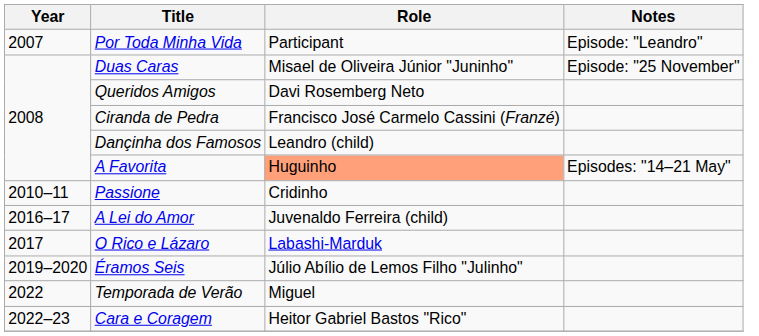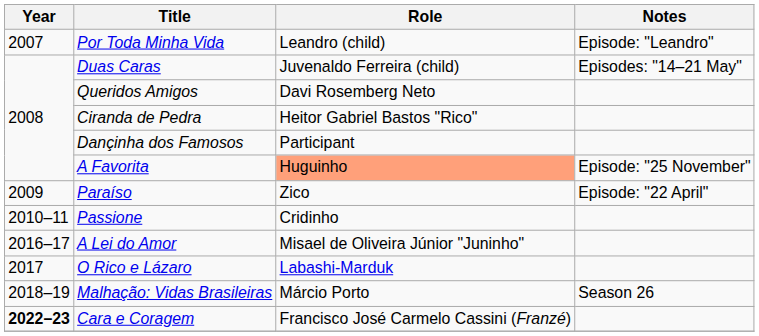 <table class="wikitable">
 <tr>
 <th>Year</th>
 <th>Title</th>
 <th>Role</th>
 <th>Notes</th>
 </tr>
 <tr>
 <td>2007</td>
 <td><em><a href='#'>Por Toda Minha Vida</a></em></td>
-<td>Participant</td>
+<td>Leandro (child)</td>
 <td>Episode: "Leandro"</td>
 </tr>
 <tr>
 <td rowspan="5">2008</td>
 <td><em><a href='#'>Duas Caras</a></em></td>
-<td>Misael de Oliveira Júnior "Juninho"</td>
-<td>Episode: "25 November"</td>
+<td>Juvenaldo Ferreira (child)</td>
+<td>Episodes: "14–21 May"</td>
 </tr>
 <tr>
 <td><em>Queridos Amigos</em></td>
 <td>Davi Rosemberg Neto</td>
 <td></td>
 </tr>
 <tr>
 <td><em>Ciranda de Pedra</em></td>
-<td>Francisco José Carmelo Cassini (<em>Franzé</em>)</td>
+<td>Heitor Gabriel Bastos "Rico"</td>
 <td></td>
 </tr>
 <tr>
 <td><em>Dançinha dos Famosos</em></td>
-<td>Leandro (child)</td>
+<td>Participant</td>
 <td></td>
 </tr>
 <tr>
 <td><em><a href='#'>A Favorita</a></em></td>
 <td style="background: lightsalmon;">Huguinho</td>
-<td>Episodes: "14–21 May"</td>
+<td>Episode: "25 November"</td>
+</tr>
+<tr>
+<td>2009</td>
+<td><a href='#'><em>Paraíso</em></a></td>
+<td>Zico</td>
+<td>Episode: "22 April"</td>
 </tr>
 <tr>
 <td>2010–11</td>
 <td><em><a href='#'>Passione</a></em></td>
 <td>Cridinho</td>
 <td></td>
 </tr>
 <tr>
 <td>2016–17</td>
 <td><em><a href='#'>A Lei do Amor</a></em></td>
-<td>Juvenaldo Ferreira (child)</td>
+<td>Misael de Oliveira Júnior "Juninho"</td>
 <td></td>
 </tr>
 <tr>
 <td>2017</td>
 <td><em><a href='#'>O Rico e Lázaro</a></em></td>
 <td><a href='#'>Labashi-Marduk</a></td>
 <td></td>
 </tr>
 <tr>
-<td>2019–2020</td>
-<td><em><a href='#'>Éramos Seis</a></em></td>
-<td>Júlio Abílio de Lemos Filho "Julinho"</td>
-<td></td>
+<td>2018–19</td>
+<td><em><a href='#'>Malhação: Vidas Brasileiras</a></em></td>
+<td>Márcio Porto</td>
+<td>Season 26</td>
 </tr>
 <tr>
-<td>2022</td>
-<td><em>Temporada de Verão</em></td>
-<td>Miguel</td>
-<td></td>
-</tr>
-<tr>
-<td>2022–23</td>
+<td><strong>2022–23</strong></td>
 <td><em><a href='#'>Cara e Coragem</a></em></td>
-<td>Heitor Gabriel Bastos "Rico"</td>
+<td>Francisco José Carmelo Cassini (<em>Franzé</em>)</td>
 <td></td>
 </tr>
 <tr>
 </tr>
 </table>
